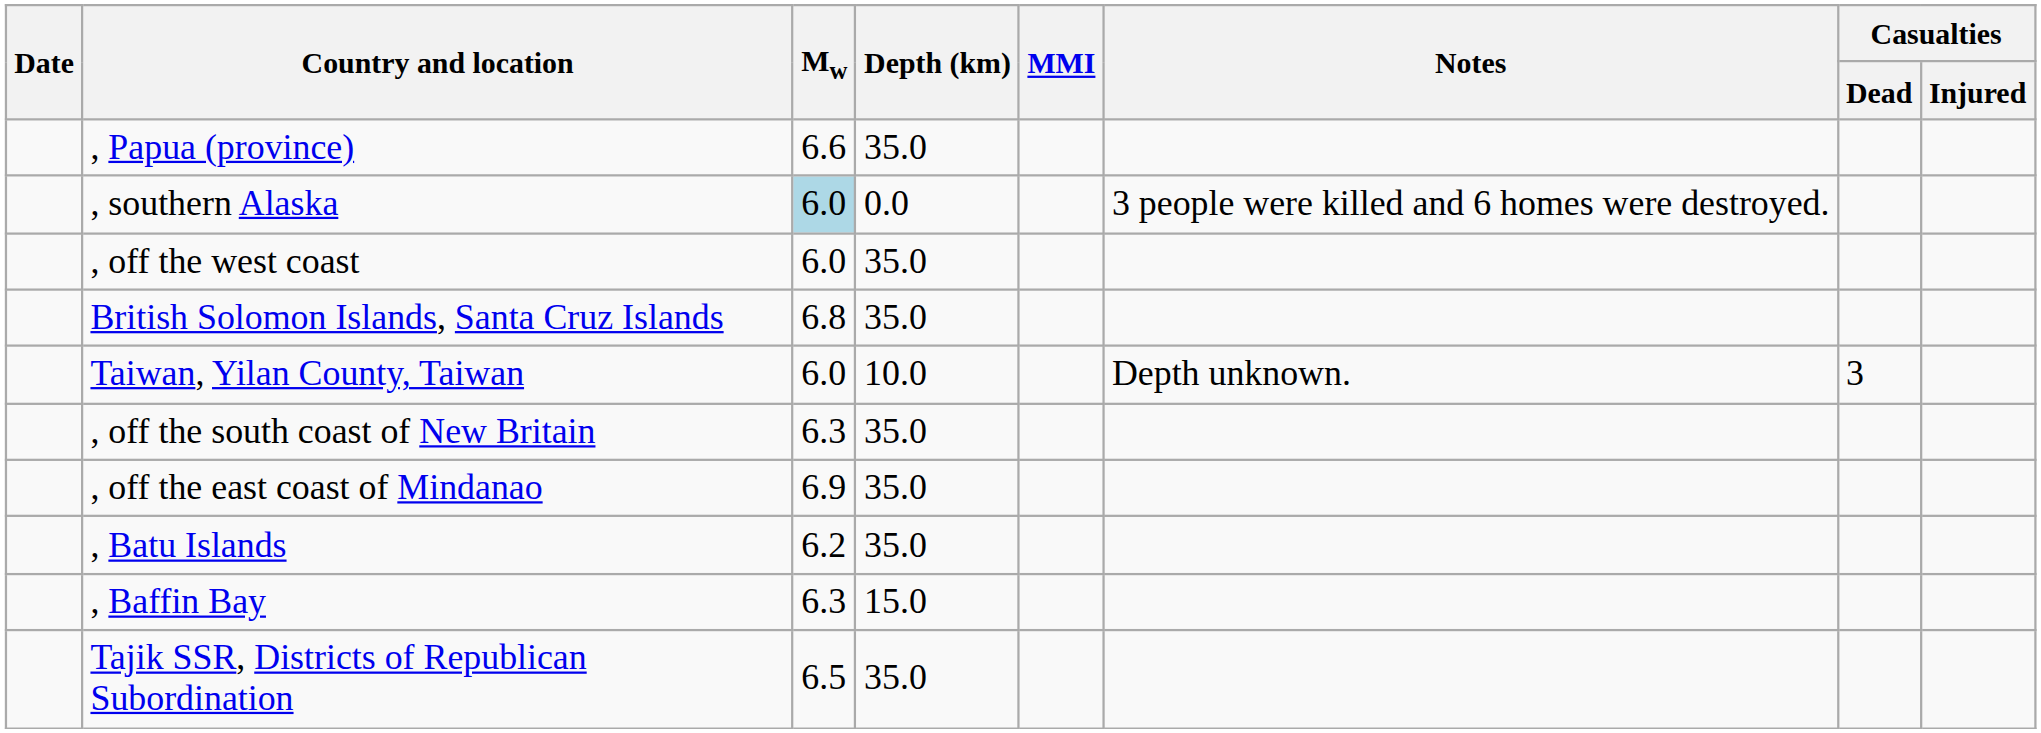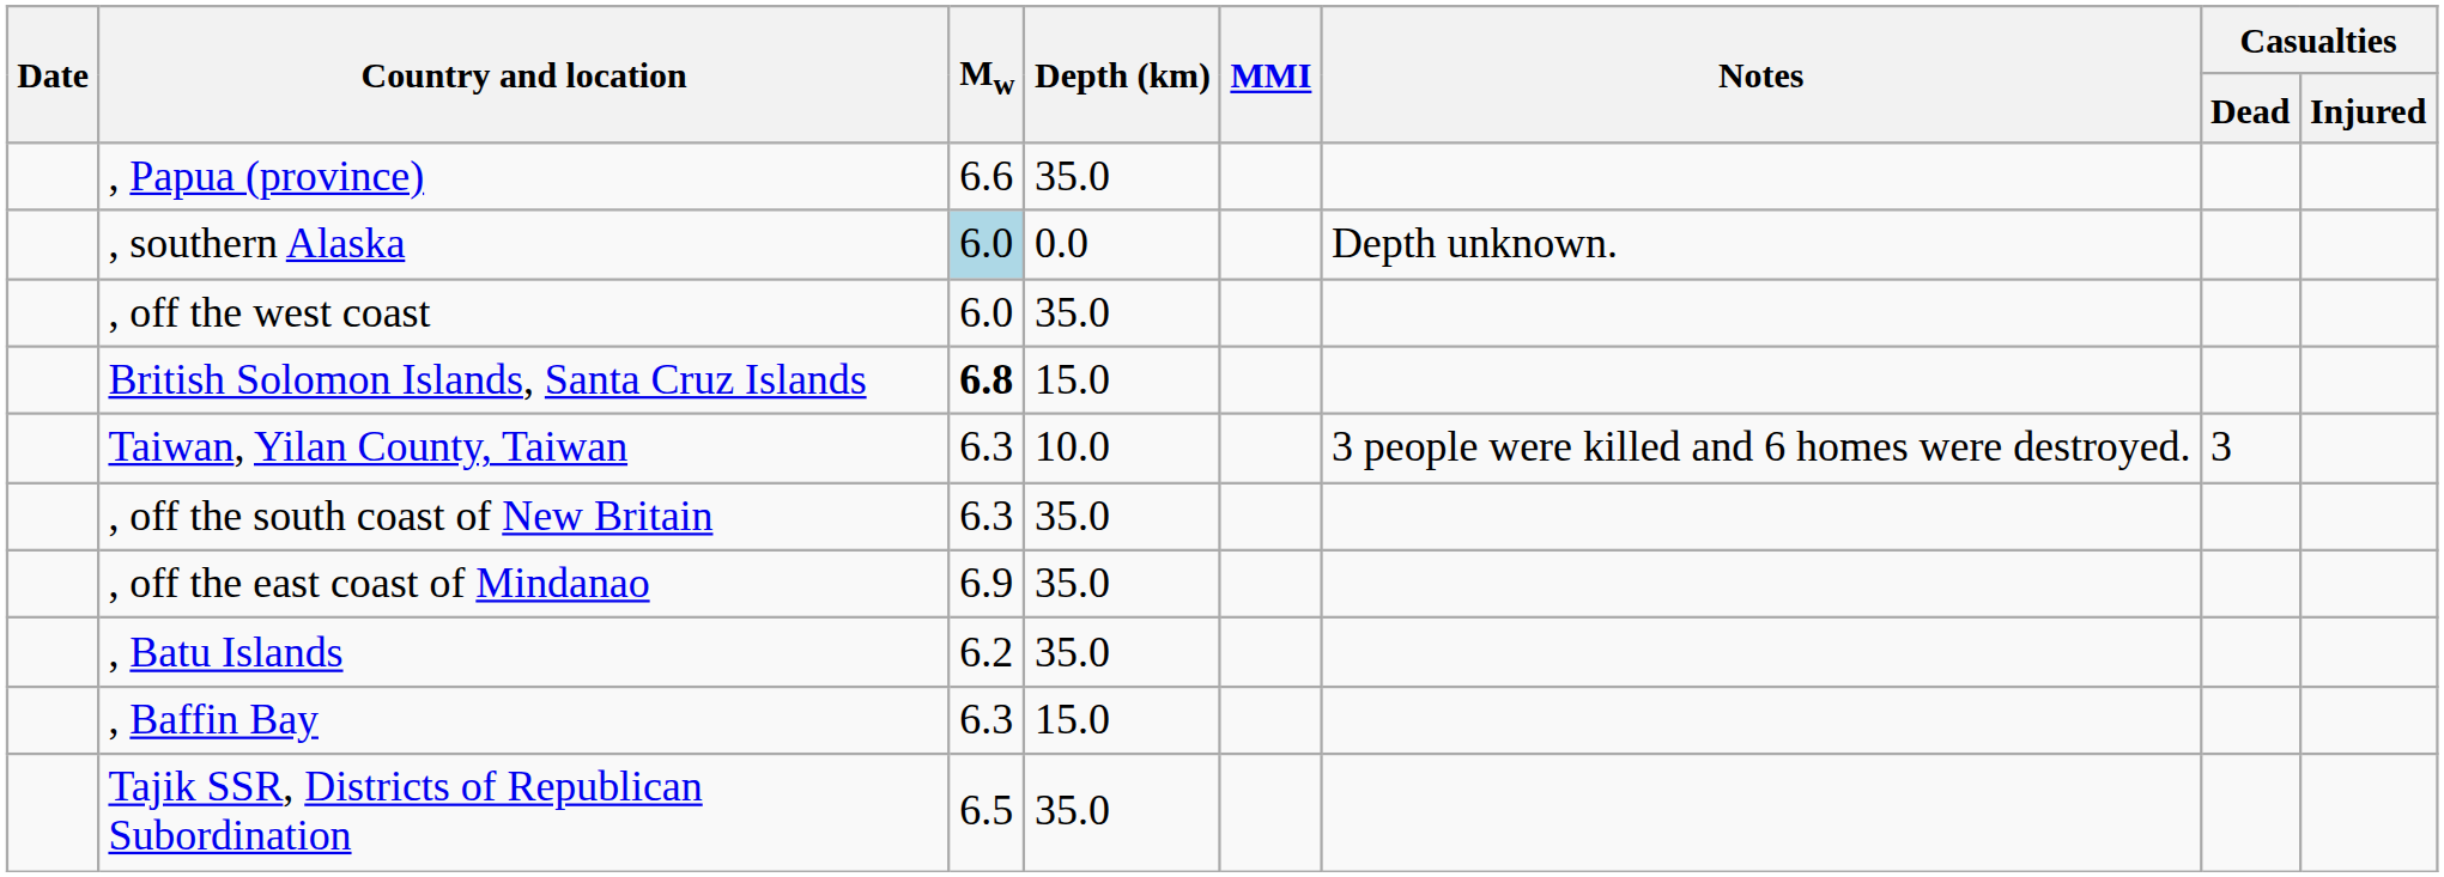 <table class="wikitable sortable sort-under" style="border:1px black; margin-left:1em;">
 <tr>
 <th rowspan="2"><small>Date</small></th>
 <th rowspan="2" style="width: 310px"><small>Country and location</small></th>
 <th rowspan="2"><small>M<sub>w</sub></small></th>
 <th rowspan="2"><small>Depth (km)</small></th>
 <th rowspan="2"><small><a href='#'>MMI</a></small></th>
 <th rowspan="2" class="unsortable"><small>Notes</small></th>
 <th colspan="2"><small>Casualties</small></th>
 </tr>
 <tr>
 <th><small>Dead</small></th>
 <th><small>Injured</small></th>
 </tr>
 <tr>
 <td></td>
 <td>, <a href='#'>Papua (province)</a></td>
 <td>6.6</td>
 <td>35.0</td>
 <td></td>
 <td></td>
 <td></td>
 <td></td>
 </tr>
 <tr>
 <td></td>
 <td>, southern <a href='#'>Alaska</a></td>
 <td style="background: lightblue;">6.0</td>
 <td>0.0</td>
 <td></td>
-<td>3 people were killed and 6 homes were destroyed.</td>
+<td>Depth unknown.</td>
 <td></td>
 <td></td>
 </tr>
 <tr>
 <td></td>
 <td>, off the west coast</td>
 <td>6.0</td>
 <td>35.0</td>
 <td></td>
 <td></td>
 <td></td>
 <td></td>
 </tr>
 <tr>
 <td></td>
 <td> <a href='#'>British Solomon Islands</a>, <a href='#'>Santa Cruz Islands</a></td>
-<td>6.8</td>
-<td>35.0</td>
+<td><strong>6.8</strong></td>
+<td>15.0</td>
 <td></td>
 <td></td>
 <td></td>
 <td></td>
 </tr>
 <tr>
 <td></td>
 <td> <a href='#'>Taiwan</a>, <a href='#'>Yilan County, Taiwan</a></td>
-<td>6.0</td>
+<td>6.3</td>
 <td>10.0</td>
 <td></td>
-<td>Depth unknown.</td>
+<td>3 people were killed and 6 homes were destroyed.</td>
 <td>3</td>
 <td></td>
 </tr>
 <tr>
 <td></td>
 <td>, off the south coast of <a href='#'>New Britain</a></td>
 <td>6.3</td>
 <td>35.0</td>
 <td></td>
 <td></td>
 <td></td>
 <td></td>
 </tr>
 <tr>
 <td></td>
 <td>, off the east coast of <a href='#'>Mindanao</a></td>
 <td>6.9</td>
 <td>35.0</td>
 <td></td>
 <td></td>
 <td></td>
 <td></td>
 </tr>
 <tr>
 <td></td>
 <td>, <a href='#'>Batu Islands</a></td>
 <td>6.2</td>
 <td>35.0</td>
 <td></td>
 <td></td>
 <td></td>
 <td></td>
 </tr>
 <tr>
 <td></td>
 <td>, <a href='#'>Baffin Bay</a></td>
 <td>6.3</td>
 <td>15.0</td>
 <td></td>
 <td></td>
 <td></td>
 <td></td>
 </tr>
 <tr>
 <td></td>
 <td> <a href='#'>Tajik SSR</a>, <a href='#'>Districts of Republican Subordination</a></td>
 <td>6.5</td>
 <td>35.0</td>
 <td></td>
 <td></td>
 <td></td>
 <td></td>
 </tr>
 </table>
